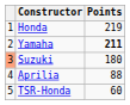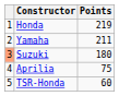 <table class="wikitable" style="font-size: 95%;">
 <tr>
 <th></th>
 <th>Constructor</th>
 <th>Points</th>
 </tr>
 <tr>
 <td align=center>1</td>
 <td> <a href='#'>Honda</a></td>
 <td align=right>219</td>
 </tr>
 <tr>
 <td align=center>2</td>
 <td> <a href='#'>Yamaha</a></td>
-<td align=right><strong>211</strong></td>
+<td align=right>211</td>
 </tr>
 <tr>
 <td align=center style="background: lightsalmon;">3</td>
 <td> <a href='#'>Suzuki</a></td>
 <td align=right>180</td>
 </tr>
 <tr>
 <td align=center>4</td>
 <td> <a href='#'>Aprilia</a></td>
-<td align=right>88</td>
+<td align=right>75</td>
 </tr>
 <tr>
 <td align=center>5</td>
 <td> <a href='#'>TSR-Honda</a></td>
 <td align=right>60</td>
 </tr>
 </table>
